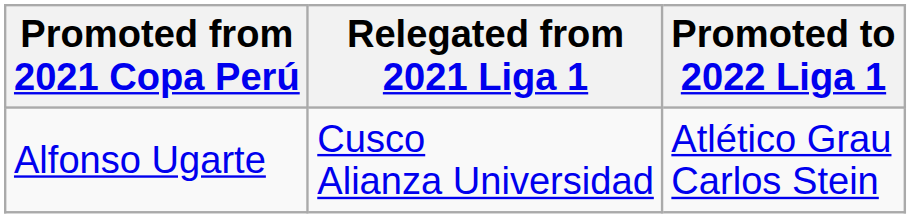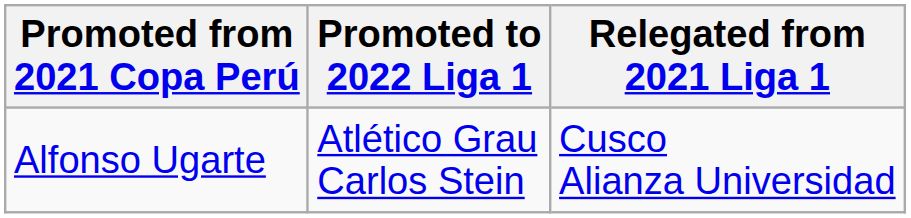 <table class="wikitable">
 <tr>
 <th>Promoted from<br><a href='#'>2021 Copa Perú</a></th>
+<th>Promoted to<br><a href='#'>2022 Liga 1</a></th>
 <th>Relegated from<br><a href='#'>2021 Liga 1</a></th>
-<th>Promoted to<br><a href='#'>2022 Liga 1</a></th>
 </tr>
 <tr>
 <td> <a href='#'>Alfonso Ugarte</a> </td>
+<td> <a href='#'>Atlético Grau</a> <br> <a href='#'>Carlos Stein</a> </td>
 <td> <a href='#'>Cusco</a> <br> <a href='#'>Alianza Universidad</a> </td>
-<td> <a href='#'>Atlético Grau</a> <br> <a href='#'>Carlos Stein</a> </td>
 </tr>
 </table>
